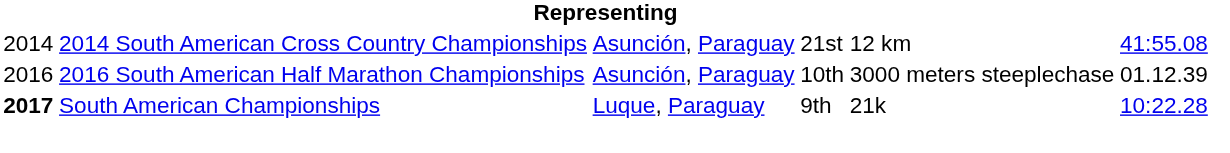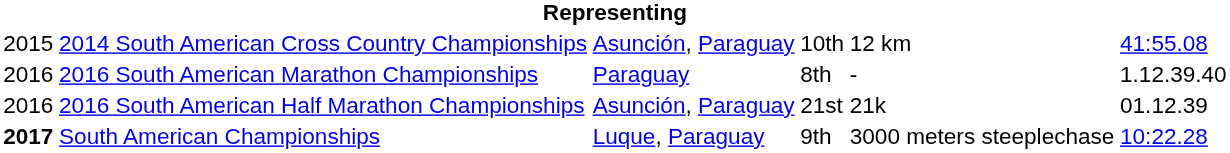 <table>
 <tr>
 <th colspan="6">Representing </th>
 </tr>
 <tr>
-<td>2014</td>
+<td>2015</td>
 <td><a href='#'>2014 South American Cross Country Championships</a></td>
 <td><a href='#'>Asunción</a>, <a href='#'>Paraguay</a></td>
-<td>21st</td>
+<td>10th</td>
 <td>12 km</td>
 <td><a href='#'>41:55.08</a></td>
 </tr>
 <tr>
 <td>2016</td>
+<td><a href='#'>2016 South American Marathon Championships</a></td>
+<td><a href='#'>Paraguay</a></td>
+<td>8th</td>
+<td>-</td>
+<td>1.12.39.40</td>
+</tr>
+<tr>
+<td>2016</td>
 <td><a href='#'>2016 South American Half Marathon Championships</a></td>
 <td><a href='#'>Asunción</a>, <a href='#'>Paraguay</a></td>
-<td>10th</td>
-<td>3000 meters steeplechase</td>
+<td>21st</td>
+<td>21k</td>
 <td>01.12.39</td>
 </tr>
 <tr>
 <td><strong>2017</strong></td>
 <td><a href='#'>South American Championships</a></td>
 <td><a href='#'>Luque</a>, <a href='#'>Paraguay</a></td>
 <td>9th</td>
-<td>21k</td>
+<td>3000 meters steeplechase</td>
 <td><a href='#'>10:22.28</a></td>
 </tr>
 </table>
